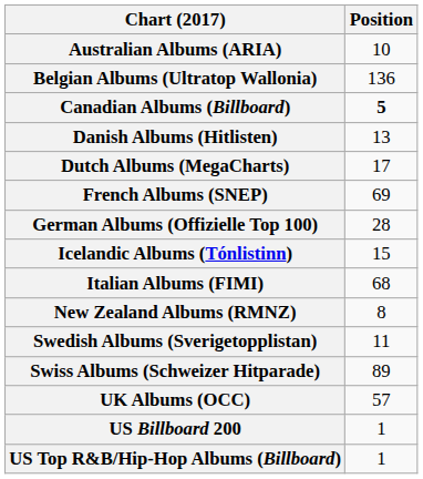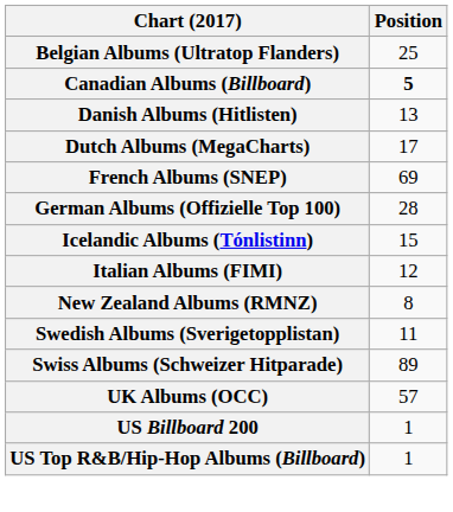 <table class="wikitable sortable plainrowheaders" style="text-align:center">
 <tr>
 <th scope="col">Chart (2017)</th>
 <th scope="col">Position</th>
 </tr>
 <tr>
-<th scope="row">Australian Albums (ARIA)</th>
-<td>10</td>
-</tr>
-<tr>
-<th scope="row">Belgian Albums (Ultratop Wallonia)</th>
-<td>136</td>
+<th scope="row">Belgian Albums (Ultratop Flanders)</th>
+<td>25</td>
 </tr>
 <tr>
 <th scope="row">Canadian Albums (<em>Billboard</em>)</th>
 <td><strong>5</strong></td>
 </tr>
 <tr>
 <th scope="row">Danish Albums (Hitlisten)</th>
 <td>13</td>
 </tr>
 <tr>
 <th scope="row">Dutch Albums (MegaCharts)</th>
 <td>17</td>
 </tr>
 <tr>
 <th scope="row">French Albums (SNEP)</th>
 <td>69</td>
 </tr>
 <tr>
 <th scope="row">German Albums (Offizielle Top 100)</th>
 <td>28</td>
 </tr>
 <tr>
 <th scope="row">Icelandic Albums (<a href='#'>Tónlistinn</a>)</th>
 <td>15</td>
 </tr>
 <tr>
 <th scope="row">Italian Albums (FIMI)</th>
-<td>68</td>
+<td>12</td>
 </tr>
 <tr>
 <th scope="row">New Zealand Albums (RMNZ)</th>
 <td>8</td>
 </tr>
 <tr>
 <th scope="row">Swedish Albums (Sverigetopplistan)</th>
 <td>11</td>
 </tr>
 <tr>
 <th scope="row">Swiss Albums (Schweizer Hitparade)</th>
 <td>89</td>
 </tr>
 <tr>
 <th scope="row">UK Albums (OCC)</th>
 <td>57</td>
 </tr>
 <tr>
 <th scope="row">US <em>Billboard</em> 200</th>
 <td>1</td>
 </tr>
 <tr>
 <th scope="row">US Top R&B/Hip-Hop Albums (<em>Billboard</em>)</th>
 <td>1</td>
 </tr>
 </table>
